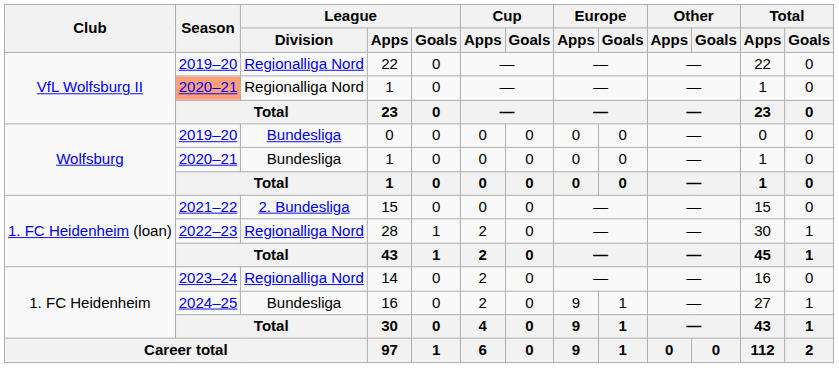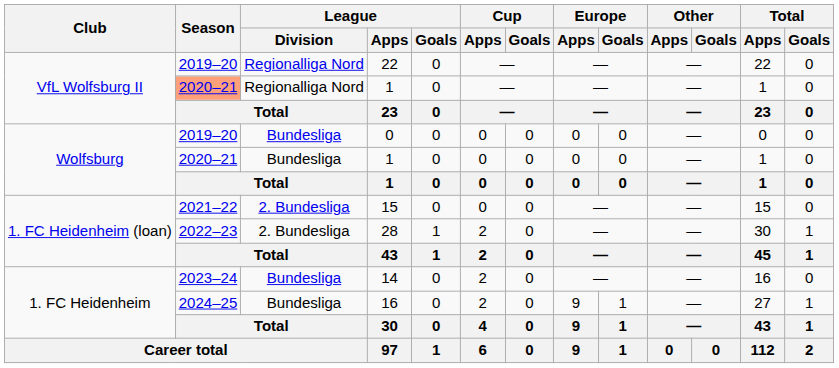 <table class="wikitable" style="text-align:center">
 <tr>
 <th rowspan="2">Club</th>
 <th rowspan="2">Season</th>
 <th colspan="3">League</th>
 <th colspan="2">Cup</th>
 <th colspan="2">Europe</th>
 <th colspan="2">Other</th>
 <th colspan="2">Total</th>
 </tr>
 <tr>
 <th>Division</th>
 <th>Apps</th>
 <th>Goals</th>
 <th>Apps</th>
 <th>Goals</th>
 <th>Apps</th>
 <th>Goals</th>
 <th>Apps</th>
 <th>Goals</th>
 <th>Apps</th>
 <th>Goals</th>
 </tr>
 <tr>
 <td rowspan="3"><a href='#'>VfL Wolfsburg II</a></td>
 <td><a href='#'>2019–20</a></td>
 <td><a href='#'>Regionalliga Nord</a></td>
 <td>22</td>
 <td>0</td>
 <td colspan="2">—</td>
 <td colspan="2">—</td>
 <td colspan="2">—</td>
 <td>22</td>
 <td>0</td>
 </tr>
 <tr>
 <td style="background: lightsalmon;"><a href='#'>2020–21</a></td>
 <td>Regionalliga Nord</td>
 <td>1</td>
 <td>0</td>
 <td colspan="2">—</td>
 <td colspan="2">—</td>
 <td colspan="2">—</td>
 <td>1</td>
 <td>0</td>
 </tr>
 <tr>
 <th colspan="2">Total</th>
 <th>23</th>
 <th>0</th>
 <th colspan="2">—</th>
 <th colspan="2">—</th>
 <th colspan="2">—</th>
 <th>23</th>
 <th>0</th>
 </tr>
 <tr>
 <td rowspan="3"><a href='#'>Wolfsburg</a></td>
 <td><a href='#'>2019–20</a></td>
 <td><a href='#'>Bundesliga</a></td>
 <td>0</td>
 <td>0</td>
 <td>0</td>
 <td>0</td>
 <td>0</td>
 <td>0</td>
 <td colspan="2">—</td>
 <td>0</td>
 <td>0</td>
 </tr>
 <tr>
 <td><a href='#'>2020–21</a></td>
 <td>Bundesliga</td>
 <td>1</td>
 <td>0</td>
 <td>0</td>
 <td>0</td>
 <td>0</td>
 <td>0</td>
 <td colspan="2">—</td>
 <td>1</td>
 <td>0</td>
 </tr>
 <tr>
 <th colspan="2">Total</th>
 <th>1</th>
 <th>0</th>
 <th>0</th>
 <th>0</th>
 <th>0</th>
 <th>0</th>
 <th colspan="2">—</th>
 <th>1</th>
 <th>0</th>
 </tr>
 <tr>
 <td rowspan="3"><a href='#'>1. FC Heidenheim</a> (loan)</td>
 <td><a href='#'>2021–22</a></td>
 <td><a href='#'>2. Bundesliga</a></td>
 <td>15</td>
 <td>0</td>
 <td>0</td>
 <td>0</td>
 <td colspan="2">—</td>
 <td colspan="2">—</td>
 <td>15</td>
 <td>0</td>
 </tr>
 <tr>
 <td><a href='#'>2022–23</a></td>
-<td><a href='#'>Regionalliga Nord</a></td>
+<td>2. Bundesliga</td>
 <td>28</td>
 <td>1</td>
 <td>2</td>
 <td>0</td>
 <td colspan="2">—</td>
 <td colspan="2">—</td>
 <td>30</td>
 <td>1</td>
 </tr>
 <tr>
 <th colspan="2">Total</th>
 <th>43</th>
 <th>1</th>
 <th>2</th>
 <th>0</th>
 <th colspan="2">—</th>
 <th colspan="2">—</th>
 <th>45</th>
 <th>1</th>
 </tr>
 <tr>
 <td rowspan="3">1. FC Heidenheim</td>
 <td><a href='#'>2023–24</a></td>
-<td><a href='#'>Regionalliga Nord</a></td>
+<td><a href='#'>Bundesliga</a></td>
 <td>14</td>
 <td>0</td>
 <td>2</td>
 <td>0</td>
 <td colspan="2">—</td>
 <td colspan="2">—</td>
 <td>16</td>
 <td>0</td>
 </tr>
 <tr>
 <td><a href='#'>2024–25</a></td>
 <td>Bundesliga</td>
 <td>16</td>
 <td>0</td>
 <td>2</td>
 <td>0</td>
 <td>9</td>
 <td>1</td>
 <td colspan="2">—</td>
 <td>27</td>
 <td>1</td>
 </tr>
 <tr>
 <th colspan="2">Total</th>
 <th>30</th>
 <th>0</th>
 <th>4</th>
 <th>0</th>
 <th>9</th>
 <th>1</th>
 <th colspan="2">—</th>
 <th>43</th>
 <th>1</th>
 </tr>
 <tr>
 <th colspan="3">Career total</th>
 <th>97</th>
 <th>1</th>
 <th>6</th>
 <th>0</th>
 <th>9</th>
 <th>1</th>
 <th>0</th>
 <th>0</th>
 <th>112</th>
 <th>2</th>
 </tr>
 </table>
